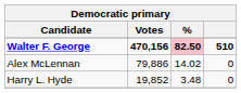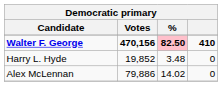 <table class="wikitable" style="font-size: 95%;">
 <tr>
 <th colspan="4">Democratic primary</th>
 </tr>
 <tr>
 <th colspan="1" style="width: 170px">Candidate</th>
 <th style="width: 50px">Votes</th>
 <th style="width: 40px">%</th>
 <th style="width: 40px"></th>
 </tr>
 <tr>
 </tr>
 <tr>
 <td><strong><a href='#'>Walter F. George</a></strong></td>
 <td align="right"><strong>470,156</strong></td>
 <td align="right" style="background: pink;"><strong>82.50</strong></td>
-<td align="right"><strong>510</strong></td>
+<td align="right"><strong>410</strong></td>
+</tr>
+<tr>
+<td>Harry L. Hyde</td>
+<td align="right">19,852</td>
+<td align="right">3.48</td>
+<td align="right">0</td>
 </tr>
 <tr>
 <td>Alex McLennan</td>
 <td align="right">79,886</td>
 <td align="right">14.02</td>
 <td align="right">0</td>
 </tr>
 <tr>
-<td>Harry L. Hyde</td>
-<td align="right">19,852</td>
-<td align="right">3.48</td>
-<td align="right">0</td>
-</tr>
-<tr>
 </tr>
 </table>
